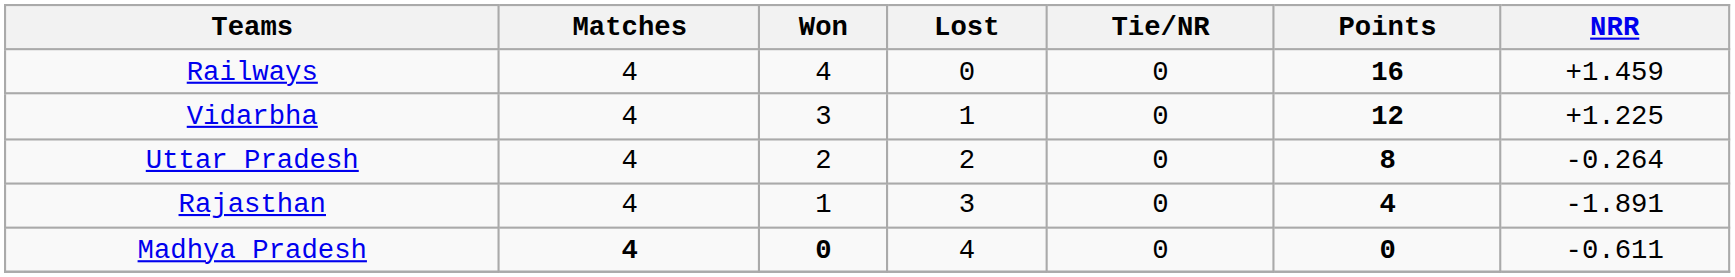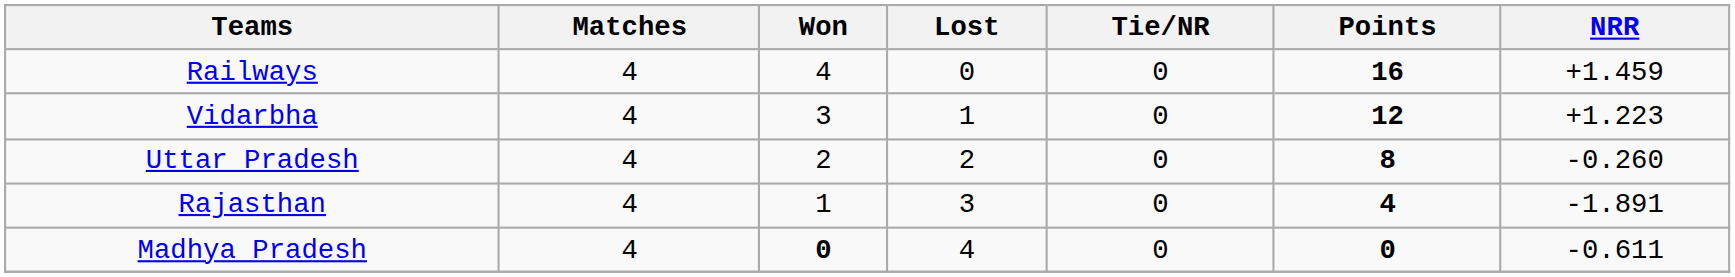 <table class="wikitable sortable" style="text-align: center; width:65%">
 <tr>
 <th>Teams</th>
 <th>Matches</th>
 <th>Won</th>
 <th>Lost</th>
 <th>Tie/NR</th>
 <th>Points</th>
 <th><a href='#'>NRR</a></th>
 </tr>
 <tr -bgcolor="#ccffcc">
 <td><a href='#'>Railways</a></td>
 <td>4</td>
 <td>4</td>
 <td>0</td>
 <td>0</td>
 <td><strong>16</strong></td>
 <td>+1.459</td>
 </tr>
 <tr -bgcolor="#ccffcc">
 <td><a href='#'>Vidarbha</a></td>
 <td>4</td>
 <td>3</td>
 <td>1</td>
 <td>0</td>
 <td><strong>12</strong></td>
-<td>+1.225</td>
+<td>+1.223</td>
 </tr>
 <tr>
 <td><a href='#'>Uttar Pradesh</a></td>
 <td>4</td>
 <td>2</td>
 <td>2</td>
 <td>0</td>
 <td><strong>8</strong></td>
-<td>-0.264</td>
+<td>-0.260</td>
 </tr>
 <tr>
 <td><a href='#'>Rajasthan</a></td>
 <td>4</td>
 <td>1</td>
 <td>3</td>
 <td>0</td>
 <td><strong>4</strong></td>
 <td>-1.891</td>
 </tr>
 <tr>
 <td><a href='#'>Madhya Pradesh</a></td>
-<td><strong>4</strong></td>
+<td>4</td>
 <td><strong>0</strong></td>
 <td>4</td>
 <td>0</td>
 <td><strong>0</strong></td>
 <td>-0.611</td>
 </tr>
 <tr>
 </tr>
 </table>
